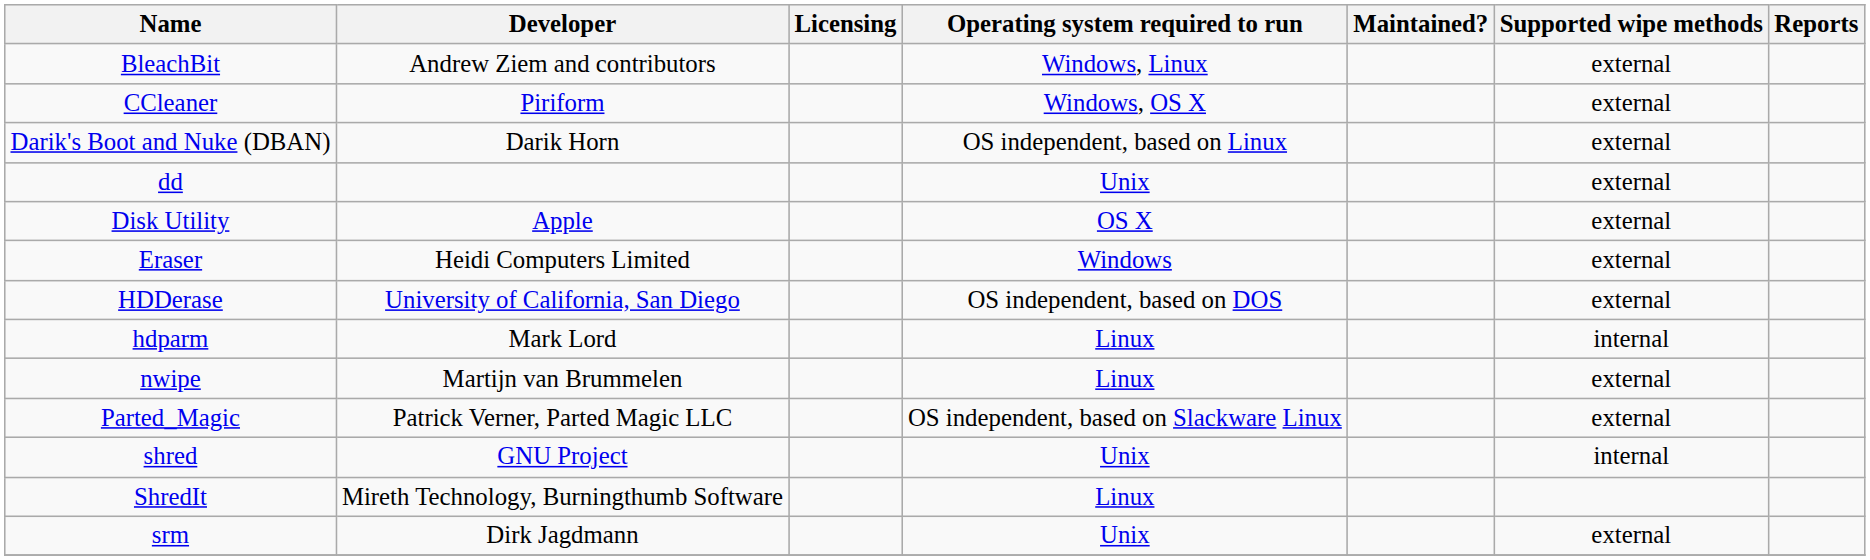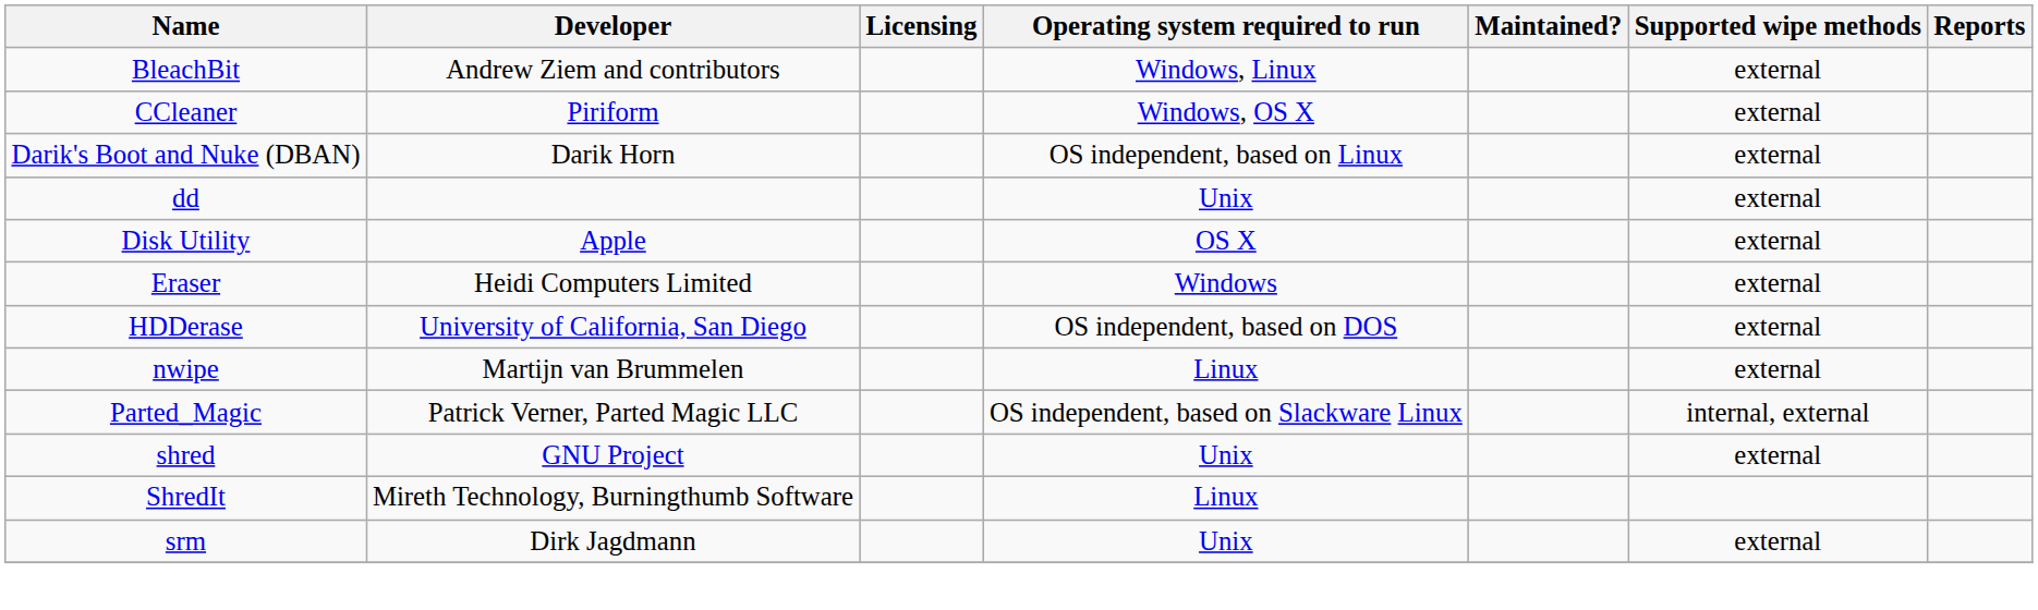 <table class="wikitable sortable" style="text-align: center;">
 <tr>
 <th>Name</th>
 <th>Developer</th>
 <th>Licensing</th>
 <th>Operating system required to run</th>
 <th>Maintained?</th>
 <th>Supported wipe methods</th>
 <th>Reports</th>
 </tr>
 <tr>
 <td><a href='#'>BleachBit</a></td>
 <td>Andrew Ziem and contributors</td>
 <td></td>
 <td><a href='#'>Windows</a>, <a href='#'>Linux</a></td>
 <td></td>
 <td>external</td>
 <td></td>
 </tr>
 <tr>
 <td><a href='#'>CCleaner</a></td>
 <td><a href='#'>Piriform</a></td>
 <td></td>
 <td><a href='#'>Windows</a>, <a href='#'>OS X</a></td>
 <td></td>
 <td>external</td>
 <td></td>
 </tr>
 <tr>
 <td><a href='#'>Darik's Boot and Nuke</a> (DBAN)</td>
 <td>Darik Horn</td>
 <td></td>
 <td>OS independent, based on <a href='#'>Linux</a></td>
 <td></td>
 <td>external</td>
 <td></td>
 </tr>
 <tr>
 <td><a href='#'>dd</a></td>
 <td></td>
 <td></td>
 <td><a href='#'>Unix</a></td>
 <td></td>
 <td>external</td>
 <td></td>
 </tr>
 <tr>
 <td><a href='#'>Disk Utility</a></td>
 <td><a href='#'>Apple</a></td>
 <td></td>
 <td><a href='#'>OS X</a></td>
 <td></td>
 <td>external</td>
 <td></td>
 </tr>
 <tr>
 <td><a href='#'>Eraser</a></td>
 <td>Heidi Computers Limited</td>
 <td></td>
 <td><a href='#'>Windows</a></td>
 <td></td>
 <td>external</td>
 <td></td>
 </tr>
 <tr>
 <td><a href='#'>HDDerase</a></td>
 <td><a href='#'>University of California, San Diego</a></td>
 <td></td>
 <td>OS independent, based on <a href='#'>DOS</a></td>
 <td></td>
 <td>external</td>
 <td></td>
 </tr>
 <tr>
-<td><a href='#'>hdparm</a></td>
-<td>Mark Lord</td>
-<td></td>
-<td><a href='#'>Linux</a></td>
-<td></td>
-<td>internal</td>
-<td></td>
-</tr>
-<tr>
 <td><a href='#'>nwipe</a></td>
 <td>Martijn van Brummelen</td>
 <td></td>
 <td><a href='#'>Linux</a></td>
 <td></td>
 <td>external</td>
 <td></td>
 </tr>
 <tr>
 <td><a href='#'>Parted_Magic</a></td>
 <td>Patrick Verner, Parted Magic LLC</td>
 <td></td>
 <td>OS independent, based on <a href='#'>Slackware</a> <a href='#'>Linux</a></td>
 <td></td>
-<td>external</td>
+<td>internal, external</td>
 <td></td>
 </tr>
 <tr>
 <td><a href='#'>shred</a></td>
 <td><a href='#'>GNU Project</a></td>
 <td></td>
 <td><a href='#'>Unix</a></td>
 <td></td>
-<td>internal</td>
+<td>external</td>
 <td></td>
 </tr>
 <tr>
 <td><a href='#'>ShredIt</a></td>
 <td>Mireth Technology, Burningthumb Software</td>
 <td></td>
 <td><a href='#'>Linux</a></td>
 <td></td>
 <td></td>
 <td></td>
 </tr>
 <tr>
 <td><a href='#'>srm</a></td>
 <td>Dirk Jagdmann</td>
 <td></td>
 <td><a href='#'>Unix</a></td>
 <td></td>
 <td>external</td>
 <td></td>
 </tr>
 <tr>
 </tr>
 </table>
